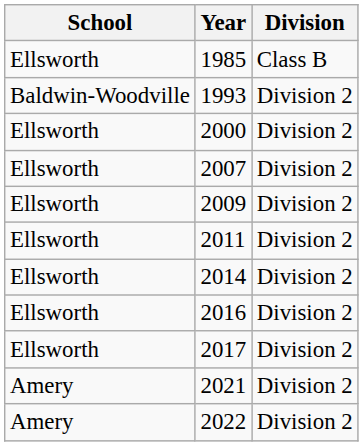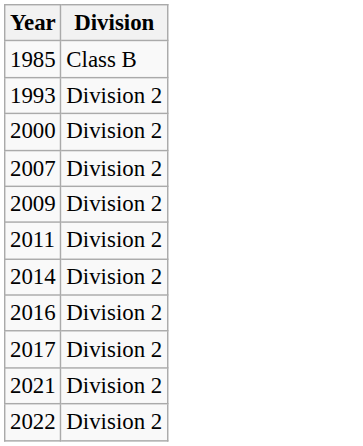 <table class="wikitable">
 <tr>
-<th>School</th>
 <th>Year</th>
 <th>Division</th>
 </tr>
 <tr>
-<td>Ellsworth</td>
 <td>1985</td>
 <td>Class B</td>
 </tr>
 <tr>
-<td>Baldwin-Woodville</td>
 <td>1993</td>
 <td>Division 2</td>
 </tr>
 <tr>
-<td>Ellsworth</td>
 <td>2000</td>
 <td>Division 2</td>
 </tr>
 <tr>
-<td>Ellsworth</td>
 <td>2007</td>
 <td>Division 2</td>
 </tr>
 <tr>
-<td>Ellsworth</td>
 <td>2009</td>
 <td>Division 2</td>
 </tr>
 <tr>
-<td>Ellsworth</td>
 <td>2011</td>
 <td>Division 2</td>
 </tr>
 <tr>
-<td>Ellsworth</td>
 <td>2014</td>
 <td>Division 2</td>
 </tr>
 <tr>
-<td>Ellsworth</td>
 <td>2016</td>
 <td>Division 2</td>
 </tr>
 <tr>
-<td>Ellsworth</td>
 <td>2017</td>
 <td>Division 2</td>
 </tr>
 <tr>
-<td>Amery</td>
 <td>2021</td>
 <td>Division 2</td>
 </tr>
 <tr>
-<td>Amery</td>
 <td>2022</td>
 <td>Division 2</td>
 </tr>
 </table>
